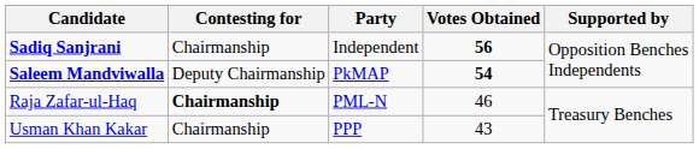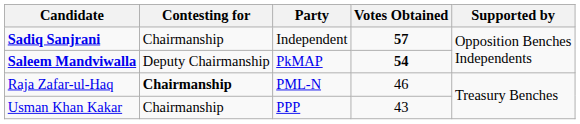 <table class="wikitable">
 <tr>
 <th>Candidate</th>
 <th>Contesting for</th>
 <th>Party</th>
 <th>Votes Obtained</th>
 <th>Supported by</th>
 </tr>
 <tr>
 <td><strong><a href='#'>Sadiq Sanjrani</a></strong></td>
 <td>Chairmanship</td>
 <td>Independent</td>
-<td style="text-align:center;"><strong>56</strong> </td>
+<td style="text-align:center;"><strong>57</strong> </td>
 <td rowspan="2">Opposition Benches<br>Independents</td>
 </tr>
 <tr>
 <td><strong><a href='#'>Saleem Mandviwalla</a></strong></td>
 <td>Deputy Chairmanship</td>
 <td><a href='#'>PkMAP</a></td>
 <td style="text-align:center;"><strong>54</strong> </td>
 </tr>
 <tr>
 <td><a href='#'>Raja Zafar-ul-Haq</a></td>
 <td><strong>Chairmanship</strong></td>
 <td><a href='#'>PML-N</a></td>
 <td style="text-align:center;">46 </td>
 <td rowspan="2">Treasury Benches</td>
 </tr>
 <tr>
 <td><a href='#'>Usman Khan Kakar</a></td>
 <td>Chairmanship</td>
 <td><a href='#'>PPP</a></td>
 <td style="text-align:center;">43 </td>
 </tr>
 </table>
